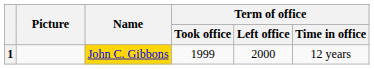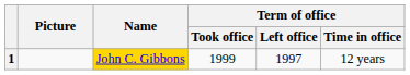 <table class="wikitable" style="font-size:90%;text-align:center">
 <tr bgcolor=#cccccc>
 <th rowspan="2"></th>
 <th rowspan="2" style="width:75px;">Picture</th>
 <th rowspan="2">Name<br></th>
 <th colspan="3"><strong>Term of office</strong></th>
 </tr>
 <tr>
 <th>Took office</th>
 <th>Left office</th>
 <th><strong>Time in office</strong></th>
 </tr>
 <tr>
 <th>1</th>
 <td></td>
 <td style="background: gold;"><a href='#'>John C. Gibbons</a><br></td>
 <td>1999</td>
-<td>2000</td>
+<td>1997</td>
 <td>12 years</td>
 </tr>
 </table>
